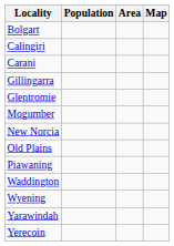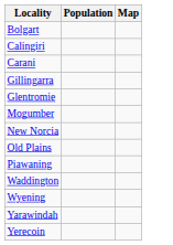 <table class="wikitable sortable">
 <tr>
 <th>Locality</th>
 <th data-sort-type=number>Population</th>
-<th data-sort-type=number>Area</th>
 <th>Map</th>
 </tr>
 <tr>
 <td><a href='#'>Bolgart</a></td>
-<td></td>
 <td></td>
 <td></td>
 </tr>
 <tr>
 <td><a href='#'>Calingiri</a></td>
 <td></td>
 <td></td>
-<td></td>
 </tr>
 <tr>
 <td><a href='#'>Carani</a></td>
-<td></td>
 <td></td>
 <td></td>
 </tr>
 <tr>
 <td><a href='#'>Gillingarra</a></td>
 <td></td>
 <td></td>
-<td></td>
 </tr>
 <tr>
 <td><a href='#'>Glentromie</a></td>
-<td></td>
 <td></td>
 <td></td>
 </tr>
 <tr>
 <td><a href='#'>Mogumber</a></td>
 <td></td>
 <td></td>
-<td></td>
 </tr>
 <tr>
 <td><a href='#'>New Norcia</a></td>
-<td></td>
 <td></td>
 <td></td>
 </tr>
 <tr>
 <td><a href='#'>Old Plains</a></td>
 <td></td>
 <td></td>
-<td></td>
 </tr>
 <tr>
 <td><a href='#'>Piawaning</a></td>
-<td></td>
 <td></td>
 <td></td>
 </tr>
 <tr>
 <td><a href='#'>Waddington</a></td>
 <td></td>
 <td></td>
-<td></td>
 </tr>
 <tr>
 <td><a href='#'>Wyening</a></td>
-<td></td>
 <td></td>
 <td></td>
 </tr>
 <tr>
 <td><a href='#'>Yarawindah</a></td>
 <td></td>
 <td></td>
-<td></td>
 </tr>
 <tr>
 <td><a href='#'>Yerecoin</a></td>
 <td></td>
 <td></td>
-<td></td>
 </tr>
 </table>
